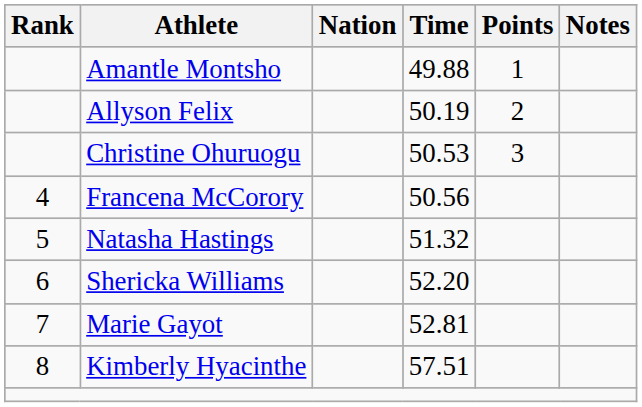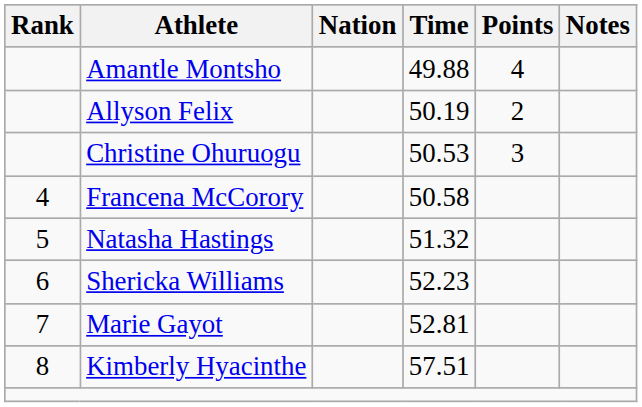 <table class="wikitable mw-datatable sortable" style="text-align:center;">
 <tr>
 <th>Rank</th>
 <th>Athlete</th>
 <th>Nation</th>
 <th>Time</th>
 <th>Points</th>
 <th>Notes</th>
 </tr>
 <tr>
 <td></td>
 <td align=left><a href='#'>Amantle Montsho</a></td>
 <td align=left></td>
 <td>49.88</td>
-<td>1</td>
+<td>4</td>
 <td></td>
 </tr>
 <tr>
 <td></td>
 <td align=left><a href='#'>Allyson Felix</a></td>
 <td align=left></td>
 <td>50.19</td>
 <td>2</td>
 <td></td>
 </tr>
 <tr>
 <td></td>
 <td align=left><a href='#'>Christine Ohuruogu</a></td>
 <td align=left></td>
 <td>50.53</td>
 <td>3</td>
 <td></td>
 </tr>
 <tr>
 <td>4</td>
 <td align=left><a href='#'>Francena McCorory</a></td>
 <td align=left></td>
-<td>50.56</td>
+<td>50.58</td>
 <td></td>
 <td></td>
 </tr>
 <tr>
 <td>5</td>
 <td align=left><a href='#'>Natasha Hastings</a></td>
 <td align=left></td>
 <td>51.32</td>
 <td></td>
 <td></td>
 </tr>
 <tr>
 <td>6</td>
 <td align=left><a href='#'>Shericka Williams</a></td>
 <td align=left></td>
-<td>52.20</td>
+<td>52.23</td>
 <td></td>
 <td></td>
 </tr>
 <tr>
 <td>7</td>
 <td align=left><a href='#'>Marie Gayot</a></td>
 <td align=left></td>
 <td>52.81</td>
 <td></td>
 <td></td>
 </tr>
 <tr>
 <td>8</td>
 <td align=left><a href='#'>Kimberly Hyacinthe</a></td>
 <td align=left></td>
 <td>57.51</td>
 <td></td>
 <td></td>
 </tr>
 <tr class="sortbottom">
 <td colspan=6></td>
 </tr>
 </table>
